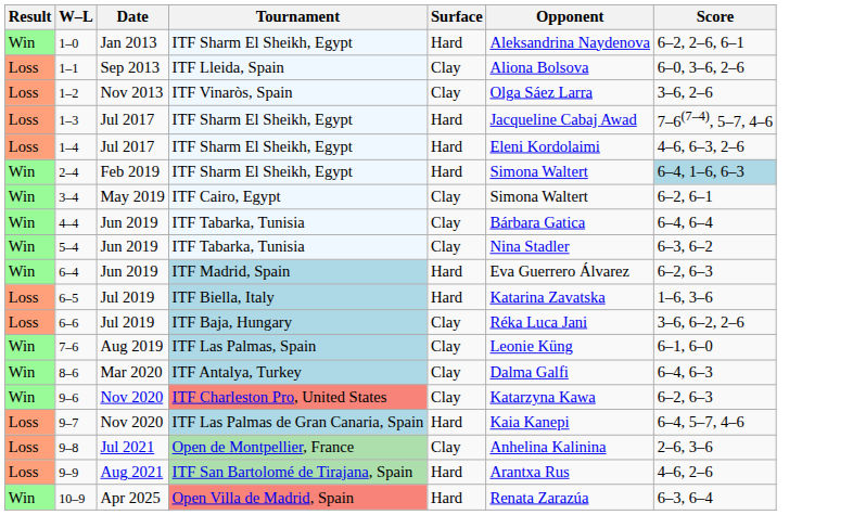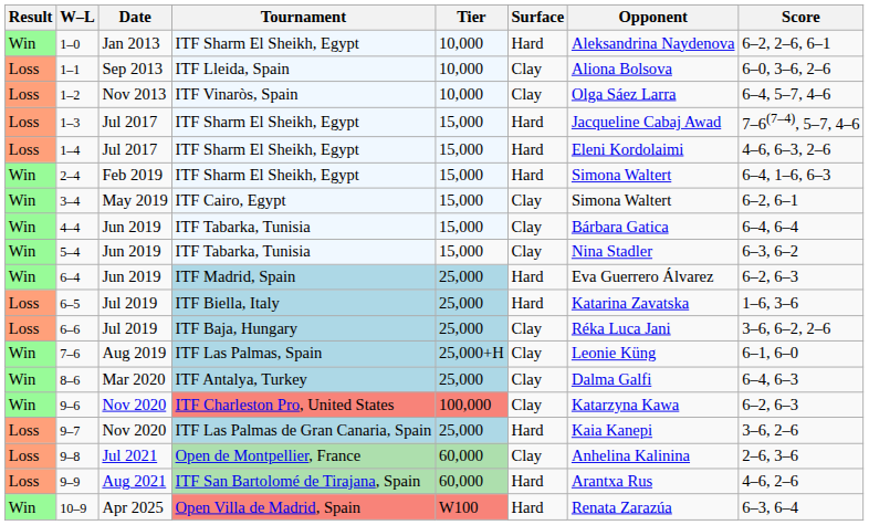 <table class="sortable wikitable">
 <tr>
 <th>Result</th>
 <th class="unsortable">W–L</th>
 <th>Date</th>
 <th>Tournament</th>
+<th>Tier</th>
 <th>Surface</th>
 <th>Opponent</th>
 <th class="unsortable">Score</th>
 </tr>
 <tr>
 <td style="background:#98fb98;">Win</td>
 <td><small>1–0</small></td>
 <td>Jan 2013</td>
 <td style="background:#f0f8ff;">ITF Sharm El Sheikh, Egypt</td>
+<td style="background:#f0f8ff;">10,000</td>
 <td>Hard</td>
 <td> <a href='#'>Aleksandrina Naydenova</a></td>
 <td>6–2, 2–6, 6–1</td>
 </tr>
 <tr>
 <td style="background:#ffa07a;">Loss</td>
 <td><small>1–1</small></td>
 <td>Sep 2013</td>
 <td style="background:#f0f8ff;">ITF Lleida, Spain</td>
+<td style="background:#f0f8ff;">10,000</td>
 <td>Clay</td>
 <td> <a href='#'>Aliona Bolsova</a></td>
 <td>6–0, 3–6, 2–6</td>
 </tr>
 <tr>
 <td style="background:#ffa07a;">Loss</td>
 <td><small>1–2</small></td>
 <td>Nov 2013</td>
 <td style="background:#f0f8ff;">ITF Vinaròs, Spain</td>
+<td style="background:#f0f8ff;">10,000</td>
 <td>Clay</td>
 <td> <a href='#'>Olga Sáez Larra</a></td>
-<td>3–6, 2–6</td>
+<td>6–4, 5–7, 4–6</td>
 </tr>
 <tr>
 <td style="background:#ffa07a;">Loss</td>
 <td><small>1–3</small></td>
 <td>Jul 2017</td>
 <td style="background:#f0f8ff;">ITF Sharm El Sheikh, Egypt</td>
+<td style="background:#f0f8ff;">15,000</td>
 <td>Hard</td>
 <td> <a href='#'>Jacqueline Cabaj Awad</a></td>
 <td>7–6<sup>(7–4)</sup>, 5–7, 4–6</td>
 </tr>
 <tr>
 <td style="background:#ffa07a;">Loss</td>
 <td><small>1–4</small></td>
 <td>Jul 2017</td>
 <td style="background:#f0f8ff;">ITF Sharm El Sheikh, Egypt</td>
+<td style="background:#f0f8ff;">15,000</td>
 <td>Hard</td>
 <td> <a href='#'>Eleni Kordolaimi</a></td>
 <td>4–6, 6–3, 2–6</td>
 </tr>
 <tr>
 <td style="background:#98fb98;">Win</td>
 <td><small>2–4</small></td>
 <td>Feb 2019</td>
 <td style="background:#f0f8ff;">ITF Sharm El Sheikh, Egypt</td>
+<td style="background:#f0f8ff;">15,000</td>
 <td>Hard</td>
 <td> <a href='#'>Simona Waltert</a></td>
-<td style="background: lightblue;">6–4, 1–6, 6–3</td>
+<td>6–4, 1–6, 6–3</td>
 </tr>
 <tr>
 <td style="background:#98fb98;">Win</td>
 <td><small>3–4</small></td>
 <td>May 2019</td>
 <td style="background:#f0f8ff;">ITF Cairo, Egypt</td>
+<td style="background:#f0f8ff;">15,000</td>
 <td>Clay</td>
 <td> Simona Waltert</td>
 <td>6–2, 6–1</td>
 </tr>
 <tr>
 <td style="background:#98fb98;">Win</td>
 <td><small>4–4</small></td>
 <td>Jun 2019</td>
 <td style="background:#f0f8ff;">ITF Tabarka, Tunisia</td>
+<td style="background:#f0f8ff;">15,000</td>
 <td>Clay</td>
 <td> <a href='#'>Bárbara Gatica</a></td>
 <td>6–4, 6–4</td>
 </tr>
 <tr>
 <td style="background:#98fb98;">Win</td>
 <td><small>5–4</small></td>
 <td>Jun 2019</td>
 <td style="background:#f0f8ff;">ITF Tabarka, Tunisia</td>
+<td style="background:#f0f8fff;">15,000</td>
 <td>Clay</td>
 <td> <a href='#'>Nina Stadler</a></td>
 <td>6–3, 6–2</td>
 </tr>
 <tr>
 <td style="background:#98fb98;">Win</td>
 <td><small>6–4</small></td>
 <td>Jun 2019</td>
 <td style="background:lightblue;">ITF Madrid, Spain</td>
+<td style="background:lightblue;">25,000</td>
 <td>Hard</td>
 <td> Eva Guerrero Álvarez</td>
 <td>6–2, 6–3</td>
 </tr>
 <tr>
 <td style="background:#ffa07a;">Loss</td>
 <td><small>6–5</small></td>
 <td>Jul 2019</td>
 <td style="background:lightblue;">ITF Biella, Italy</td>
+<td style="background:lightblue;">25,000</td>
 <td>Hard</td>
 <td> <a href='#'>Katarina Zavatska</a></td>
 <td>1–6, 3–6</td>
 </tr>
 <tr>
 <td style="background:#ffa07a;">Loss</td>
 <td><small>6–6</small></td>
 <td>Jul 2019</td>
 <td style="background:lightblue;">ITF Baja, Hungary</td>
+<td style="background:lightblue;">25,000</td>
 <td>Clay</td>
 <td> <a href='#'>Réka Luca Jani</a></td>
 <td>3–6, 6–2, 2–6</td>
 </tr>
 <tr>
 <td style="background:#98fb98;">Win</td>
 <td><small>7–6</small></td>
 <td>Aug 2019</td>
 <td style="background:lightblue;">ITF Las Palmas, Spain</td>
+<td style="background:lightblue;">25,000+H</td>
 <td>Clay</td>
 <td> <a href='#'>Leonie Küng</a></td>
 <td>6–1, 6–0</td>
 </tr>
 <tr>
 <td style="background:#98fb98;">Win</td>
 <td><small>8–6</small></td>
 <td>Mar 2020</td>
 <td style="background:lightblue;">ITF Antalya, Turkey</td>
+<td style="background:lightblue;">25,000</td>
 <td>Clay</td>
 <td> <a href='#'>Dalma Galfi</a></td>
 <td>6–4, 6–3</td>
 </tr>
 <tr>
 <td style="background:#98fb98;">Win</td>
 <td><small>9–6</small></td>
 <td><a href='#'>Nov 2020</a></td>
 <td style="background:#f88379;"><a href='#'>ITF Charleston Pro</a>, United States</td>
+<td style="background:#f88379;">100,000</td>
 <td>Clay</td>
 <td> <a href='#'>Katarzyna Kawa</a></td>
 <td>6–2, 6–3</td>
 </tr>
 <tr>
 <td style="background:#ffa07a;">Loss</td>
 <td><small>9–7</small></td>
 <td>Nov 2020</td>
 <td style="background:lightblue;">ITF Las Palmas de Gran Canaria, Spain</td>
+<td style="background:lightblue;">25,000</td>
 <td>Hard</td>
 <td> <a href='#'>Kaia Kanepi</a></td>
-<td>6–4, 5–7, 4–6</td>
+<td>3–6, 2–6</td>
 </tr>
 <tr>
 <td style="background:#ffa07a;">Loss</td>
 <td><small>9–8</small></td>
 <td><a href='#'>Jul 2021</a></td>
 <td style="background:#addfad;"><a href='#'>Open de Montpellier</a>, France</td>
+<td style="background:#addfad;">60,000</td>
 <td>Clay</td>
 <td> <a href='#'>Anhelina Kalinina</a></td>
 <td>2–6, 3–6</td>
 </tr>
 <tr>
 <td style="background:#ffa07a;">Loss</td>
 <td><small>9–9</small></td>
 <td><a href='#'>Aug 2021</a></td>
 <td style="background:#addfad;"><a href='#'>ITF San Bartolomé de Tirajana</a>, Spain</td>
+<td style="background:#addfad;">60,000</td>
 <td>Hard</td>
 <td> <a href='#'>Arantxa Rus</a></td>
 <td>4–6, 2–6</td>
 </tr>
 <tr>
 <td style="background:#98fb98;">Win</td>
 <td><small>10–9</small></td>
 <td>Apr 2025</td>
 <td bgcolor="#f88379"><a href='#'>Open Villa de Madrid</a>, Spain</td>
+<td bgcolor="#f88379">W100</td>
 <td>Hard</td>
 <td> <a href='#'>Renata Zarazúa</a></td>
 <td>6–3, 6–4</td>
 </tr>
 </table>
